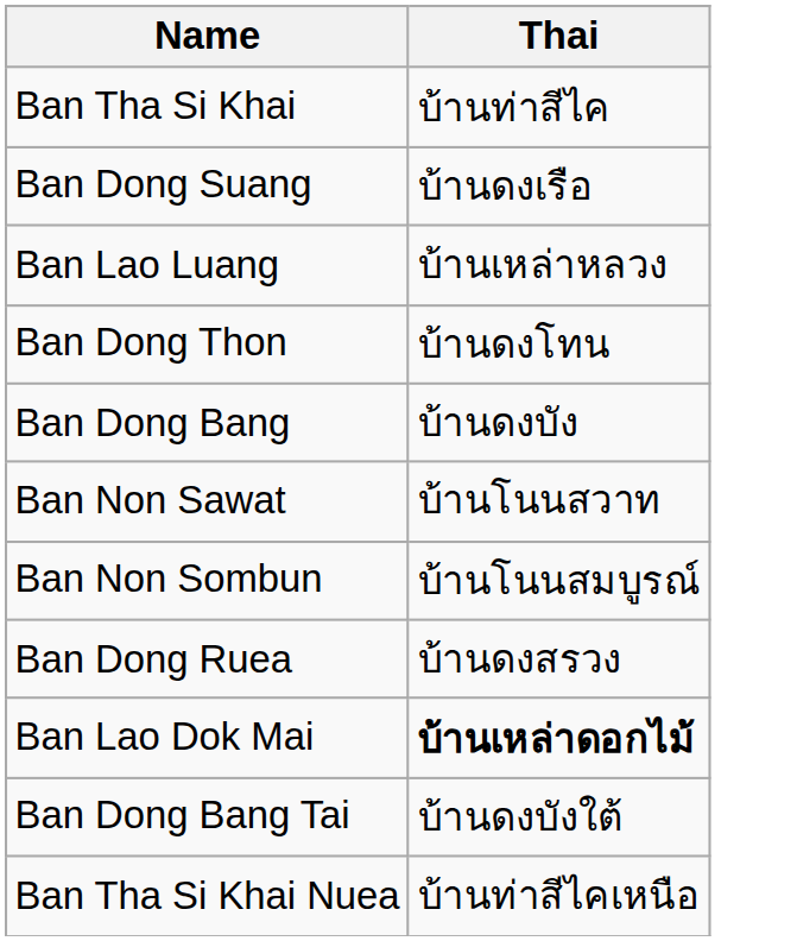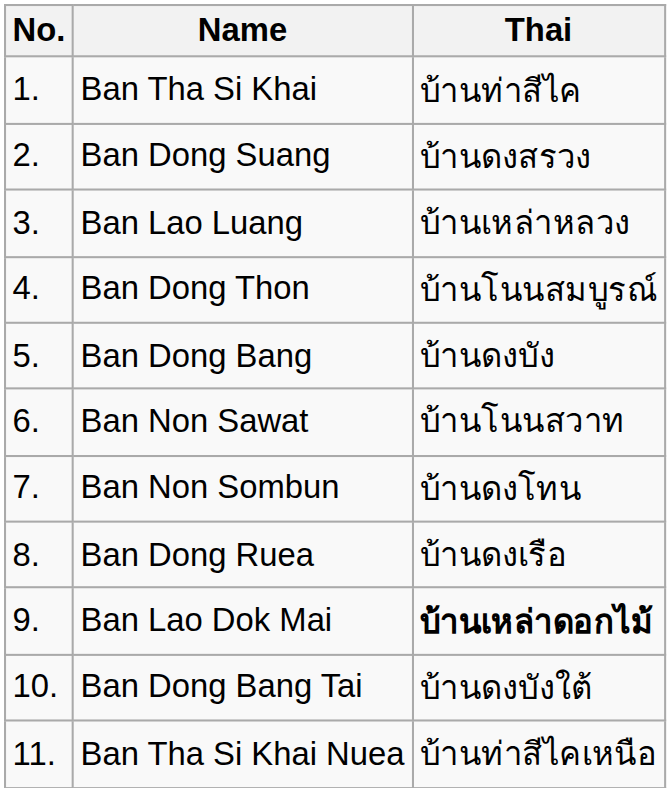 <table class="wikitable sortable">
 <tr>
+<th>No.</th>
 <th>Name</th>
 <th>Thai</th>
 </tr>
 <tr>
+<td>1.</td>
 <td>Ban Tha Si Khai</td>
 <td>บ้านท่าสีไค</td>
 </tr>
 <tr>
+<td>2.</td>
 <td>Ban Dong Suang</td>
-<td>บ้านดงเรือ</td>
+<td>บ้านดงสรวง</td>
 </tr>
 <tr>
+<td>3.</td>
 <td>Ban Lao Luang</td>
 <td>บ้านเหล่าหลวง</td>
 </tr>
 <tr>
+<td>4.</td>
 <td>Ban Dong Thon</td>
-<td>บ้านดงโทน</td>
+<td>บ้านโนนสมบูรณ์</td>
 </tr>
 <tr>
+<td>5.</td>
 <td>Ban Dong Bang</td>
 <td>บ้านดงบัง</td>
 </tr>
 <tr>
+<td>6.</td>
 <td>Ban Non Sawat</td>
 <td>บ้านโนนสวาท</td>
 </tr>
 <tr>
+<td>7.</td>
 <td>Ban Non Sombun</td>
-<td>บ้านโนนสมบูรณ์</td>
+<td>บ้านดงโทน</td>
 </tr>
 <tr>
+<td>8.</td>
 <td>Ban Dong Ruea</td>
-<td>บ้านดงสรวง</td>
+<td>บ้านดงเรือ</td>
 </tr>
 <tr>
+<td>9.</td>
 <td>Ban Lao Dok Mai</td>
 <td><strong>บ้านเหล่าดอกไม้</strong></td>
 </tr>
 <tr>
+<td>10.</td>
 <td>Ban Dong Bang Tai</td>
 <td>บ้านดงบังใต้</td>
 </tr>
 <tr>
+<td>11.</td>
 <td>Ban Tha Si Khai Nuea</td>
 <td>บ้านท่าสีไคเหนือ</td>
 </tr>
 </table>
